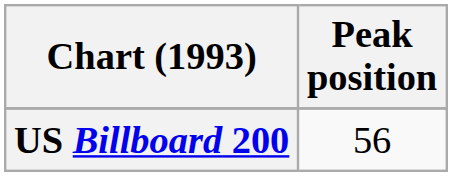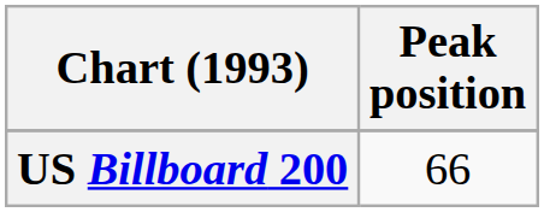 <table class="wikitable sortable plainrowheaders">
 <tr>
 <th>Chart (1993)</th>
 <th>Peak<br>position</th>
 </tr>
 <tr>
 </tr>
 <tr>
 </tr>
 <tr>
 </tr>
 <tr>
 </tr>
 <tr>
 </tr>
 <tr>
 </tr>
 <tr>
 </tr>
 <tr>
 <th scope="row">US <a href='#'><em>Billboard</em> 200</a></th>
-<td style="text-align:center;">56</td>
+<td style="text-align:center;">66</td>
 </tr>
 </table>
